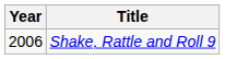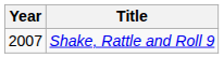 <table class="wikitable">
 <tr>
 <th>Year</th>
 <th>Title</th>
 </tr>
 <tr>
-<td>2006</td>
+<td>2007</td>
 <td><em><a href='#'>Shake, Rattle and Roll 9</a></em></td>
 </tr>
 </table>
